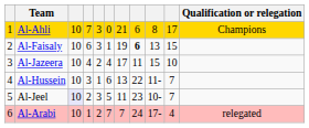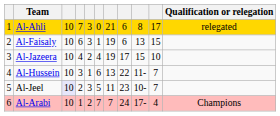 <table class="wikitable" style="text-align:center;">
 <tr>
 <th></th>
 <th>Team</th>
 <th></th>
 <th></th>
 <th></th>
 <th></th>
 <th></th>
 <th></th>
 <th></th>
 <th></th>
 <th>Qualification or relegation</th>
 </tr>
 <tr bgcolor=gold>
 <td>1</td>
 <td style="text-align:left;"><a href='#'>Al-Ahli</a></td>
 <td>10</td>
 <td>7</td>
 <td>3</td>
 <td>0</td>
 <td>21</td>
 <td>6</td>
 <td>8</td>
 <td>17</td>
-<td>Champions</td>
+<td>relegated</td>
 </tr>
 <tr>
 <td>2</td>
 <td style="text-align:left;"><a href='#'>Al-Faisaly</a></td>
 <td>10</td>
 <td>6</td>
 <td>3</td>
 <td>1</td>
 <td>19</td>
-<td><strong>6</strong></td>
+<td>6</td>
 <td>13</td>
 <td>15</td>
 <td></td>
 </tr>
 <tr>
 <td>3</td>
 <td style="text-align:left;"><a href='#'>Al-Jazeera</a></td>
 <td>10</td>
 <td>4</td>
 <td>2</td>
 <td>4</td>
+<td>19</td>
 <td>17</td>
-<td>11</td>
 <td>15</td>
 <td>10</td>
 <td></td>
 </tr>
 <tr bgcolor=>
 <td>4</td>
 <td style="text-align:left;"><a href='#'>Al-Hussein</a></td>
 <td>10</td>
 <td>3</td>
 <td>1</td>
 <td>6</td>
 <td>13</td>
 <td>22</td>
 <td>11-</td>
 <td>7</td>
 <td></td>
 </tr>
 <tr>
 <td>5</td>
 <td style="text-align:left;">Al-Jeel</td>
 <td style="background: lavender;">10</td>
 <td>2</td>
 <td>3</td>
 <td>5</td>
 <td>11</td>
 <td>23</td>
 <td>10-</td>
 <td>7</td>
 <td></td>
 </tr>
 <tr bgcolor="FFBBBB">
 <td>6</td>
 <td style="text-align:left;"><a href='#'>Al-Arabi</a></td>
 <td>10</td>
 <td>1</td>
 <td>2</td>
 <td>7</td>
 <td>7</td>
 <td>24</td>
 <td>17-</td>
 <td>4</td>
-<td>relegated</td>
+<td>Champions</td>
 </tr>
 </table>
